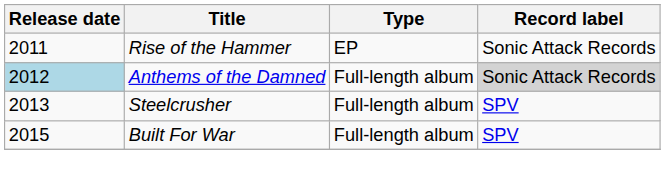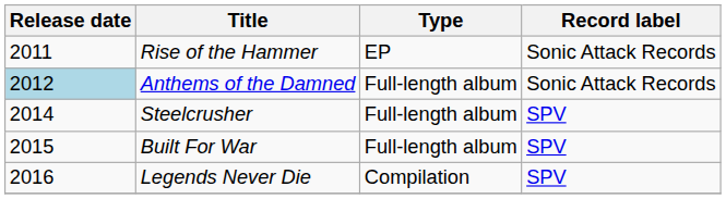 <table class="wikitable">
 <tr>
 <th>Release date</th>
 <th>Title</th>
 <th>Type</th>
 <th>Record label</th>
 </tr>
 <tr>
 <td>2011</td>
 <td><em>Rise of the Hammer</em></td>
 <td>EP</td>
 <td>Sonic Attack Records</td>
 </tr>
 <tr>
 <td style="background: lightblue;">2012</td>
 <td><em><a href='#'>Anthems of the Damned</a></em></td>
 <td>Full-length album</td>
-<td style="background: lightgrey;">Sonic Attack Records</td>
+<td>Sonic Attack Records</td>
 </tr>
 <tr>
-<td>2013</td>
+<td>2014</td>
 <td><em>Steelcrusher</em></td>
 <td>Full-length album</td>
 <td><a href='#'>SPV</a></td>
 </tr>
 <tr>
 <td>2015</td>
 <td><em>Built For War</em></td>
 <td>Full-length album</td>
 <td><a href='#'>SPV</a></td>
 </tr>
 <tr>
+<td>2016</td>
+<td><em>Legends Never Die</em></td>
+<td>Compilation</td>
+<td><a href='#'>SPV</a></td>
+</tr>
+<tr>
 </tr>
 </table>
